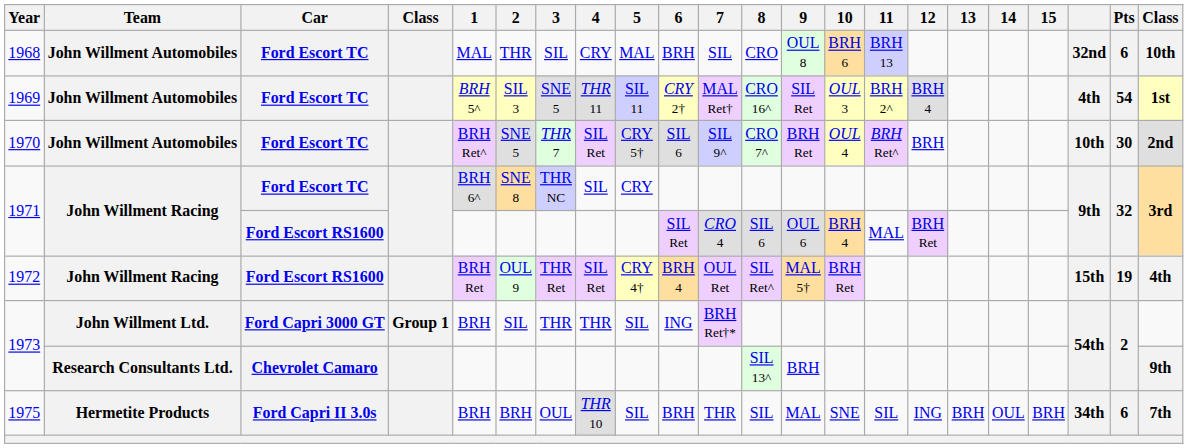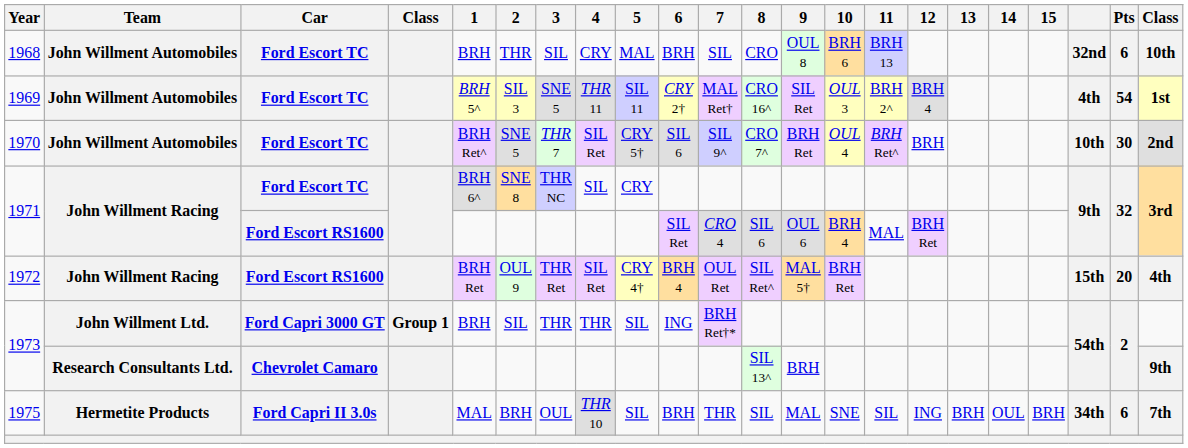 <table class="wikitable" style="text-align:center; font-size:85%">
 <tr>
 <th>Year</th>
 <th>Team</th>
 <th>Car</th>
 <th>Class</th>
 <th>1</th>
 <th>2</th>
 <th>3</th>
 <th>4</th>
 <th>5</th>
 <th>6</th>
 <th>7</th>
 <th>8</th>
 <th>9</th>
 <th>10</th>
 <th>11</th>
 <th>12</th>
 <th>13</th>
 <th>14</th>
 <th>15</th>
 <th></th>
 <th>Pts</th>
 <th>Class</th>
 </tr>
 <tr>
 <td><a href='#'>1968</a></td>
 <th>John Willment Automobiles</th>
 <th><a href='#'>Ford Escort TC</a></th>
 <th><span></span></th>
-<td><a href='#'>MAL</a></td>
+<td><a href='#'>BRH</a></td>
 <td><a href='#'>THR</a></td>
 <td><a href='#'>SIL</a></td>
 <td><a href='#'>CRY</a></td>
 <td><a href='#'>MAL</a></td>
 <td><a href='#'>BRH</a></td>
 <td><a href='#'>SIL</a></td>
 <td><a href='#'>CRO</a></td>
 <td style="background:#DFFFDF;"><a href='#'>OUL</a><br><small>8</small></td>
 <td style="background:#FFDF9F;"><a href='#'>BRH</a><br><small>6</small></td>
 <td style="background:#CFCFFF;"><a href='#'>BRH</a><br><small>13</small></td>
 <td></td>
 <td></td>
 <td></td>
 <td></td>
 <th>32nd</th>
 <th>6</th>
 <th>10th</th>
 </tr>
 <tr>
 <td><a href='#'>1969</a></td>
 <th>John Willment Automobiles</th>
 <th><a href='#'>Ford Escort TC</a></th>
 <th><span></span></th>
 <td style="background:#FFFFBF;"><em><a href='#'>BRH</a></em><br><small>5^</small></td>
 <td style="background:#FFFFBF;"><a href='#'>SIL</a><br><small>3</small></td>
 <td style="background:#DFDFDF;"><a href='#'>SNE</a><br><small>5</small></td>
 <td style="background:#DFDFDF;"><em><a href='#'>THR</a></em><br><small>11</small></td>
 <td style="background:#CFCFFF;"><a href='#'>SIL</a><br><small>11</small></td>
 <td style="background:#FFFFBF;"><em><a href='#'>CRY</a></em><br><small>2†</small></td>
 <td style="background:#EFCFFF;"><a href='#'>MAL</a><br><small>Ret†</small></td>
 <td style="background:#DFFFDF;"><a href='#'>CRO</a><br><small>16^</small></td>
 <td style="background:#EFCFFF;"><a href='#'>SIL</a><br><small>Ret</small></td>
 <td style="background:#FFFFBF;"><em><a href='#'>OUL</a></em><br><small>3</small></td>
 <td style="background:#FFFFBF;"><a href='#'>BRH</a><br><small>2^</small></td>
 <td style="background:#DFDFDF;"><a href='#'>BRH</a><br><small>4</small></td>
 <td></td>
 <td></td>
 <td></td>
 <th>4th</th>
 <th>54</th>
 <td style="background:#FFFFBF;"><strong>1st</strong></td>
 </tr>
 <tr>
 <td><a href='#'>1970</a></td>
 <th>John Willment Automobiles</th>
 <th><a href='#'>Ford Escort TC</a></th>
 <th><span></span></th>
 <td style="background:#EFCFFF;"><a href='#'>BRH</a><br><small>Ret^</small></td>
 <td style="background:#DFDFDF;"><a href='#'>SNE</a><br><small>5</small></td>
 <td style="background:#DFFFDF;"><em><a href='#'>THR</a></em><br><small>7</small></td>
 <td style="background:#EFCFFF;"><a href='#'>SIL</a><br><small>Ret</small></td>
 <td style="background:#DFDFDF;"><a href='#'>CRY</a><br><small>5†</small></td>
 <td style="background:#DFDFDF;"><a href='#'>SIL</a><br><small>6</small></td>
 <td style="background:#CFCFFF;"><a href='#'>SIL</a><br><small>9^</small></td>
 <td style="background:#DFFFDF;"><a href='#'>CRO</a><br><small>7^</small></td>
 <td style="background:#EFCFFF;"><a href='#'>BRH</a><br><small>Ret</small></td>
 <td style="background:#FFFFBF;"><em><a href='#'>OUL</a></em><br><small>4</small></td>
 <td style="background:#EFCFFF;"><em><a href='#'>BRH</a></em><br><small>Ret^</small></td>
 <td><a href='#'>BRH</a></td>
 <td></td>
 <td></td>
 <td></td>
 <th>10th</th>
 <th>30</th>
 <td style="background:#DFDFDF;"><strong>2nd</strong></td>
 </tr>
 <tr>
 <td rowspan=2><a href='#'>1971</a></td>
 <th rowspan=2>John Willment Racing</th>
 <th><a href='#'>Ford Escort TC</a></th>
 <th rowspan=2><span></span></th>
 <td style="background:#DFDFDF;"><a href='#'>BRH</a><br><small>6^</small></td>
 <td style="background:#FFDF9F;"><a href='#'>SNE</a><br><small>8</small></td>
 <td style="background:#CFCFFF;"><a href='#'>THR</a><br><small>NC</small></td>
 <td><a href='#'>SIL</a></td>
 <td><a href='#'>CRY</a></td>
 <td></td>
 <td></td>
 <td></td>
 <td></td>
 <td></td>
 <td></td>
 <td></td>
 <td></td>
 <td></td>
 <td></td>
 <th rowspan=2>9th</th>
 <th rowspan=2>32</th>
 <td rowspan=2 style="background:#FFDF9F;"><strong>3rd</strong></td>
 </tr>
 <tr>
 <th><a href='#'>Ford Escort RS1600</a></th>
 <td></td>
 <td></td>
 <td></td>
 <td></td>
 <td></td>
 <td style="background:#EFCFFF;"><a href='#'>SIL</a><br><small>Ret</small></td>
 <td style="background:#DFDFDF;"><em><a href='#'>CRO</a></em><br><small>4</small></td>
 <td style="background:#DFDFDF;"><a href='#'>SIL</a><br><small>6</small></td>
 <td style="background:#DFDFDF;"><a href='#'>OUL</a><br><small>6</small></td>
 <td style="background:#FFDF9F;"><a href='#'>BRH</a><br><small>4</small></td>
 <td><a href='#'>MAL</a></td>
 <td style="background:#EFCFFF;"><a href='#'>BRH</a><br><small>Ret</small></td>
 <td></td>
 <td></td>
 <td></td>
 </tr>
 <tr>
 <td><a href='#'>1972</a></td>
 <th>John Willment Racing</th>
 <th><a href='#'>Ford Escort RS1600</a></th>
 <th><span></span></th>
 <td style="background:#EFCFFF;"><a href='#'>BRH</a><br><small>Ret</small></td>
 <td style="background:#DFFFDF;"><a href='#'>OUL</a><br><small>9</small></td>
 <td style="background:#EFCFFF;"><a href='#'>THR</a><br><small>Ret</small></td>
 <td style="background:#EFCFFF;"><a href='#'>SIL</a><br><small>Ret</small></td>
 <td style="background:#FFFFBF;"><a href='#'>CRY</a><br><small>4†</small></td>
 <td style="background:#FFDF9F;"><a href='#'>BRH</a><br><small>4</small></td>
 <td style="background:#EFCFFF;"><a href='#'>OUL</a><br><small>Ret</small></td>
 <td style="background:#EFCFFF;"><a href='#'>SIL</a><br><small>Ret^</small></td>
 <td style="background:#FFDF9F;"><a href='#'>MAL</a><br><small>5†</small></td>
 <td style="background:#EFCFFF;"><a href='#'>BRH</a><br><small>Ret</small></td>
 <td></td>
 <td></td>
 <td></td>
 <td></td>
 <td></td>
 <th>15th</th>
-<th>19</th>
+<th>20</th>
 <th>4th</th>
 </tr>
 <tr>
 <td rowspan=2><a href='#'>1973</a></td>
 <th>John Willment Ltd.</th>
 <th><a href='#'>Ford Capri 3000 GT</a></th>
 <th><span>Group 1</span></th>
 <td><a href='#'>BRH</a></td>
 <td><a href='#'>SIL</a></td>
 <td><a href='#'>THR</a></td>
 <td><a href='#'>THR</a></td>
 <td><a href='#'>SIL</a></td>
 <td><a href='#'>ING</a></td>
 <td style="background:#EFCFFF;"><a href='#'>BRH</a><br><small>Ret†*</small></td>
 <td></td>
 <td></td>
 <td></td>
 <td></td>
 <td></td>
 <td></td>
 <td></td>
 <td></td>
 <th rowspan=2>54th</th>
 <th rowspan=2>2</th>
 <td></td>
 </tr>
 <tr>
 <th>Research Consultants Ltd.</th>
 <th><a href='#'>Chevrolet Camaro</a></th>
 <th><span></span></th>
 <td></td>
 <td></td>
 <td></td>
 <td></td>
 <td></td>
 <td></td>
 <td></td>
 <td style="background:#DFFFDF;"><a href='#'>SIL</a><br><small>13^</small></td>
 <td><a href='#'>BRH</a></td>
 <td></td>
 <td></td>
 <td></td>
 <td></td>
 <td></td>
 <td></td>
 <th>9th</th>
 </tr>
 <tr>
 <td><a href='#'>1975</a></td>
 <th>Hermetite Products</th>
 <th><a href='#'>Ford Capri II 3.0s</a></th>
 <th><span></span></th>
-<td><a href='#'>BRH</a></td>
+<td><a href='#'>MAL</a></td>
 <td><a href='#'>BRH</a></td>
 <td><a href='#'>OUL</a></td>
 <td style="background:#DFDFDF;"><em><a href='#'>THR</a></em><br><small>10</small></td>
 <td><a href='#'>SIL</a></td>
 <td><a href='#'>BRH</a></td>
 <td><a href='#'>THR</a></td>
 <td><a href='#'>SIL</a></td>
 <td><a href='#'>MAL</a></td>
 <td><a href='#'>SNE</a></td>
 <td><a href='#'>SIL</a></td>
 <td><a href='#'>ING</a></td>
 <td><a href='#'>BRH</a></td>
 <td><a href='#'>OUL</a></td>
 <td><a href='#'>BRH</a></td>
 <th>34th</th>
 <th>6</th>
 <th>7th</th>
 </tr>
 <tr>
 <th colspan="22"></th>
 </tr>
 </table>
